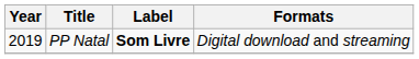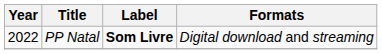 <table class="wikitable plainrowheaders">
 <tr>
 <th>Year</th>
 <th>Title</th>
 <th>Label</th>
 <th>Formats</th>
 </tr>
 <tr>
-<td>2019</td>
+<td>2022</td>
 <td><em>PP Natal</em></td>
 <td><strong>Som Livre</strong></td>
 <td><em>Digital download</em> and <em>streaming</em></td>
 </tr>
 <tr>
 </tr>
 </table>
